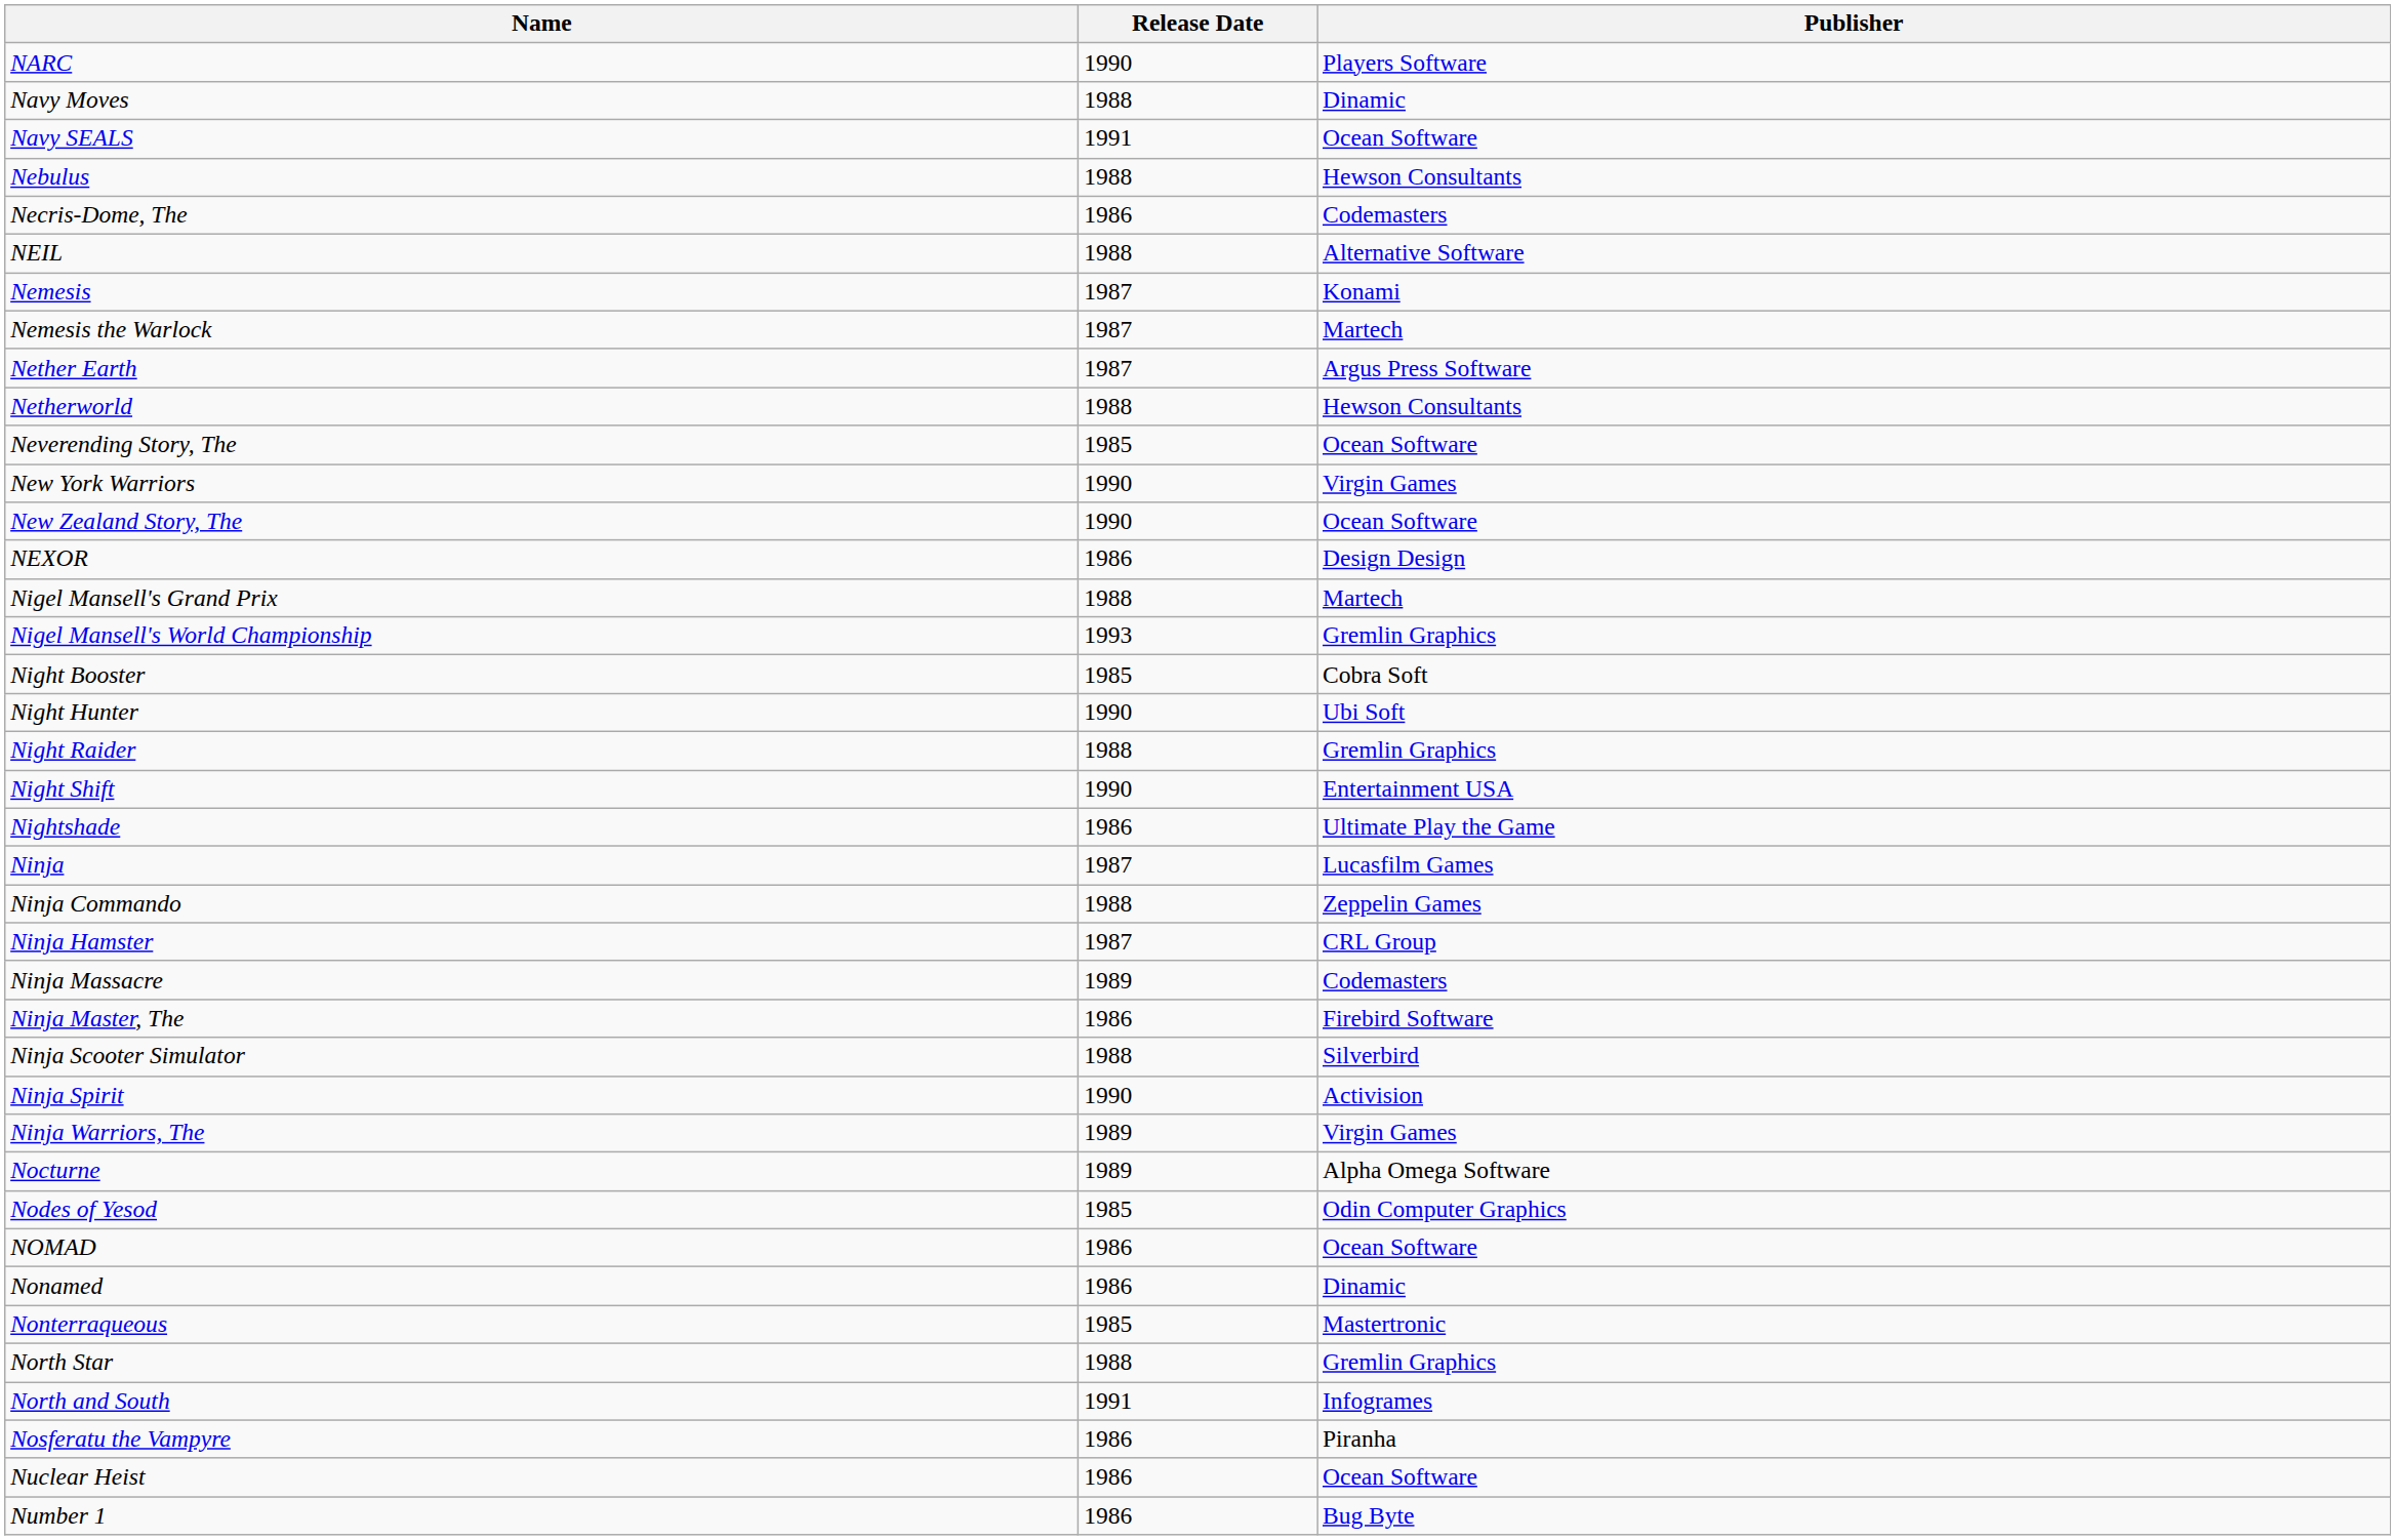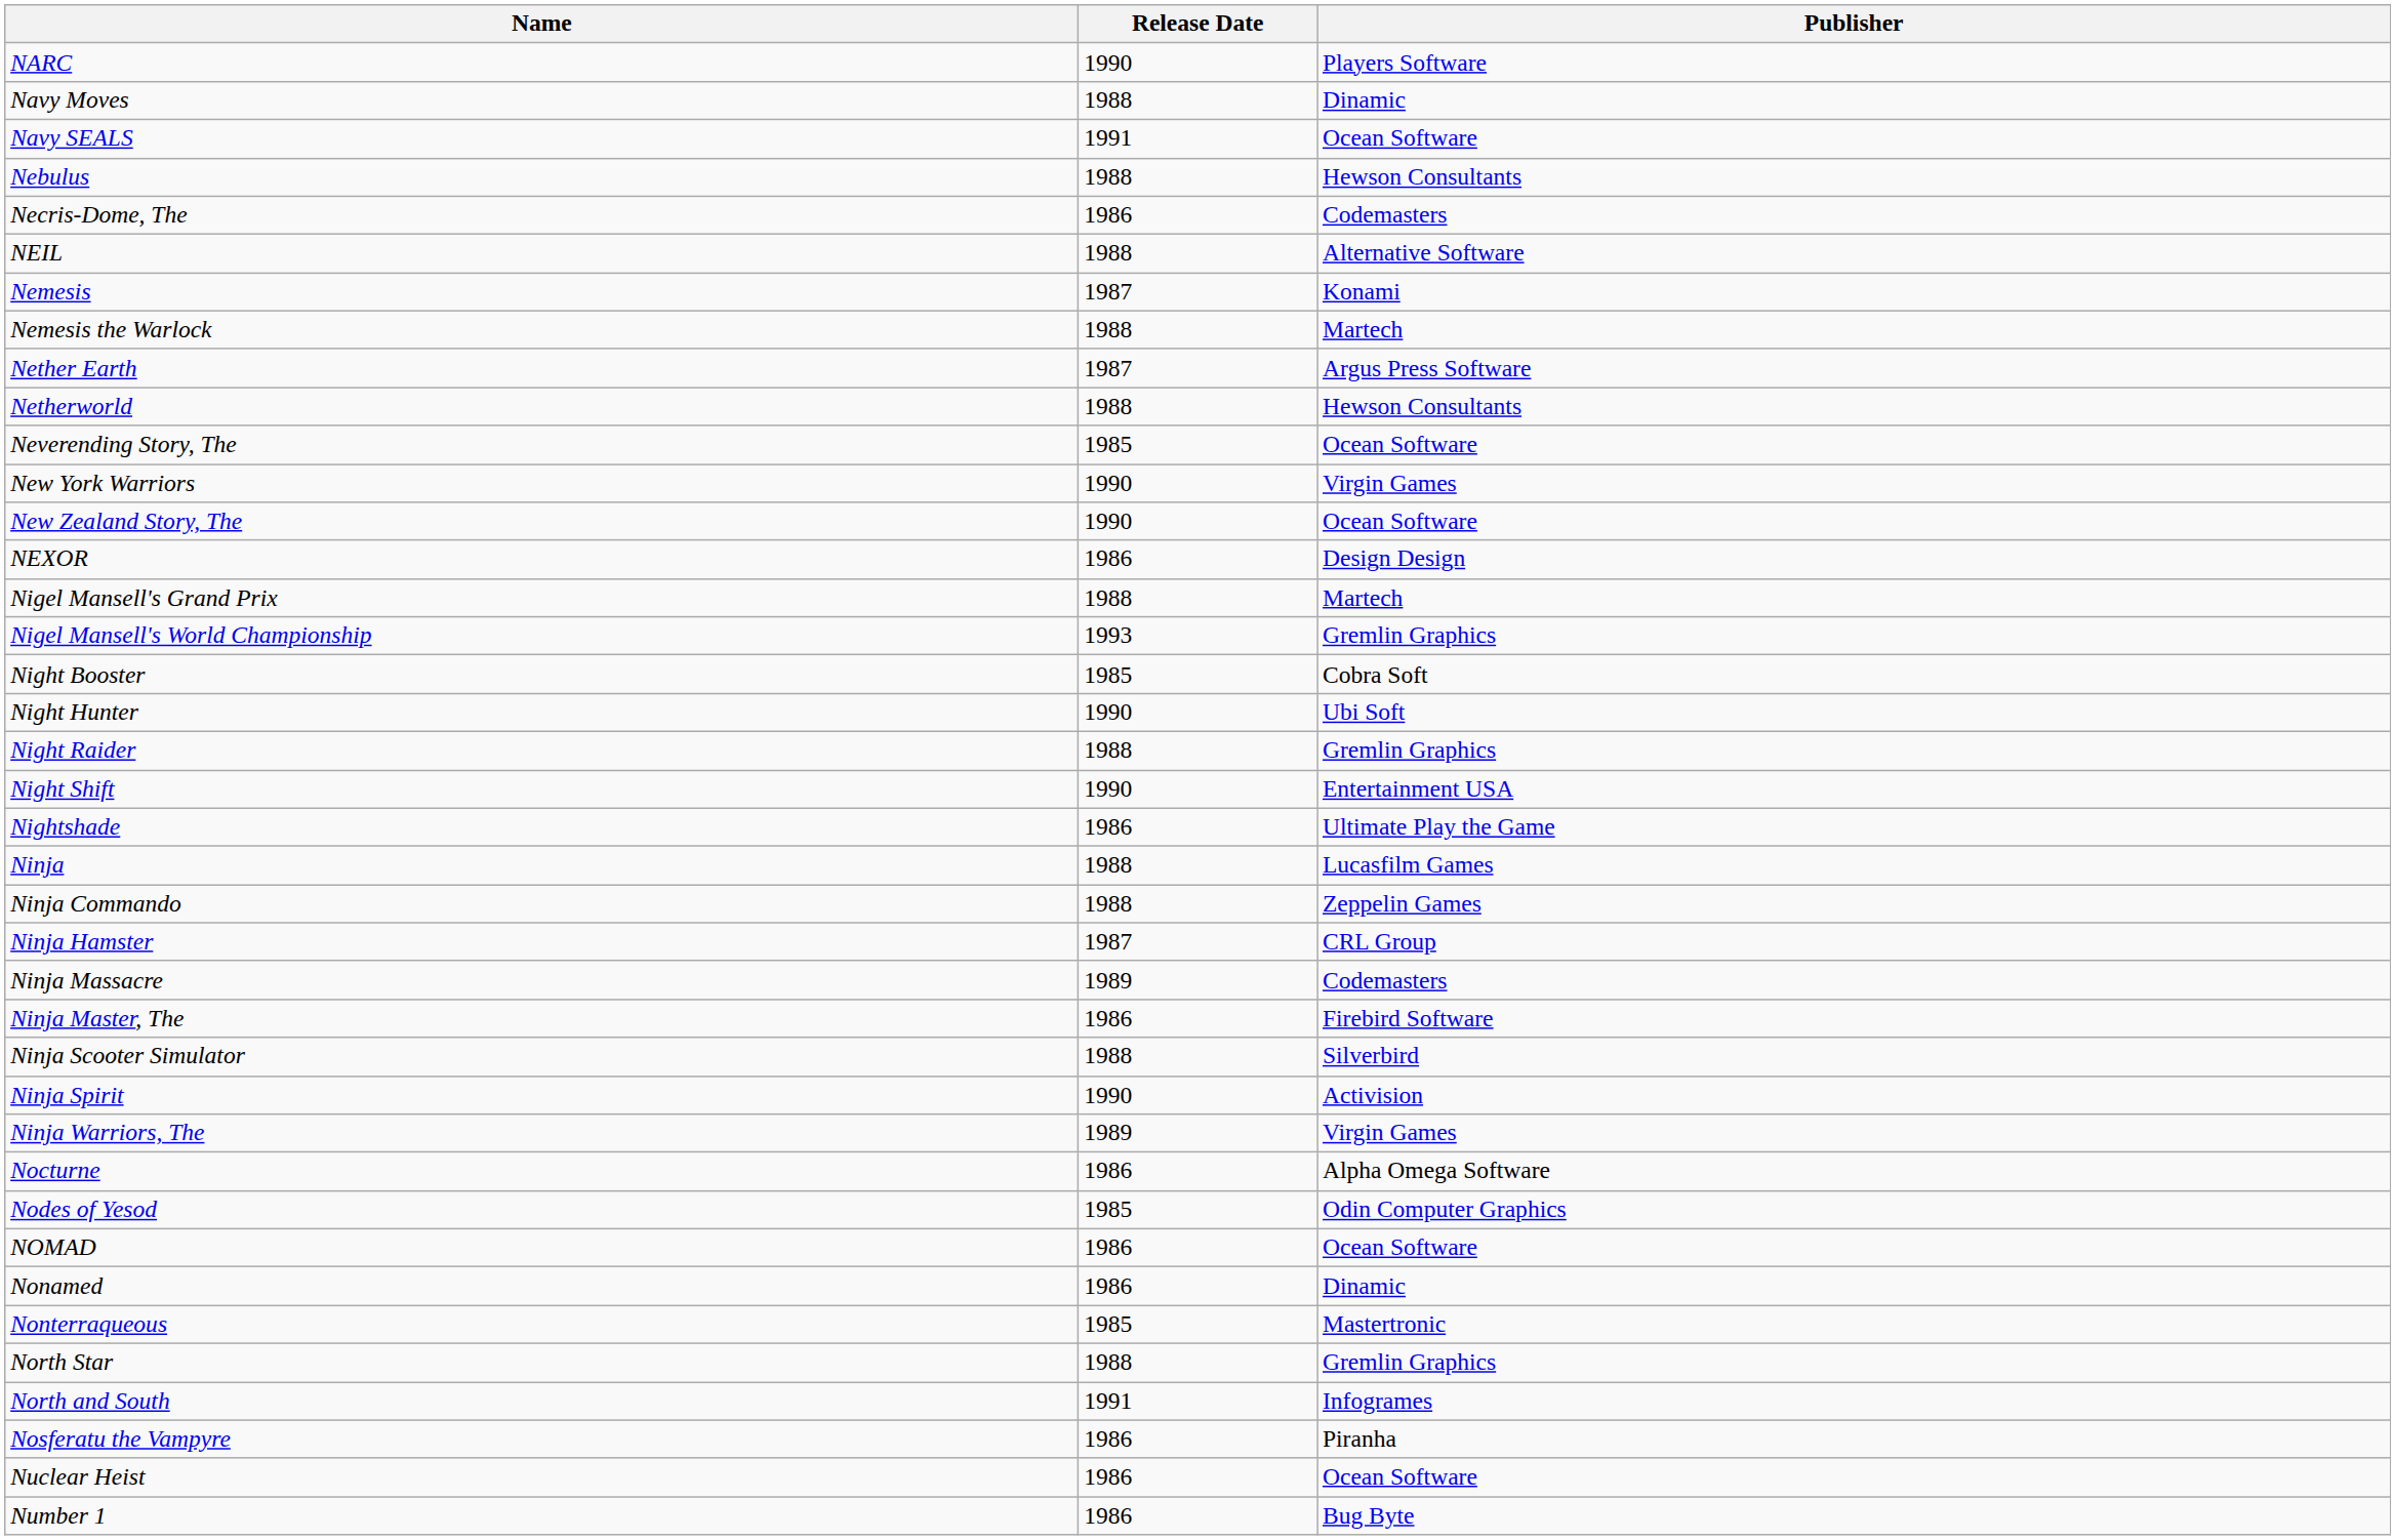 <table class="wikitable sortable" style="width:100%;">
 <tr>
 <th style="width:45%;">Name</th>
 <th style="width:10%;">Release Date</th>
 <th style="width:45%;">Publisher</th>
 </tr>
 <tr>
 <td><em><a href='#'>NARC</a></em></td>
 <td>1990</td>
 <td><a href='#'>Players Software</a></td>
 </tr>
 <tr>
 <td><em>Navy Moves</em></td>
 <td>1988</td>
 <td><a href='#'>Dinamic</a></td>
 </tr>
 <tr>
 <td><em><a href='#'>Navy SEALS</a></em></td>
 <td>1991</td>
 <td><a href='#'>Ocean Software</a></td>
 </tr>
 <tr>
 <td><em><a href='#'>Nebulus</a></em></td>
 <td>1988</td>
 <td><a href='#'>Hewson Consultants</a></td>
 </tr>
 <tr>
 <td><em>Necris-Dome, The</em></td>
 <td>1986</td>
 <td><a href='#'>Codemasters</a></td>
 </tr>
 <tr>
 <td><em>NEIL</em></td>
 <td>1988</td>
 <td><a href='#'>Alternative Software</a></td>
 </tr>
 <tr>
 <td><em><a href='#'>Nemesis</a></em></td>
 <td>1987</td>
 <td><a href='#'>Konami</a></td>
 </tr>
 <tr>
 <td><em>Nemesis the Warlock</em></td>
-<td>1987</td>
+<td>1988</td>
 <td><a href='#'>Martech</a></td>
 </tr>
 <tr>
 <td><em><a href='#'>Nether Earth</a></em></td>
 <td>1987</td>
 <td><a href='#'>Argus Press Software</a></td>
 </tr>
 <tr>
 <td><em><a href='#'>Netherworld</a></em></td>
 <td>1988</td>
 <td><a href='#'>Hewson Consultants</a></td>
 </tr>
 <tr>
 <td><em>Neverending Story, The</em></td>
 <td>1985</td>
 <td><a href='#'>Ocean Software</a></td>
 </tr>
 <tr>
 <td><em>New York Warriors</em></td>
 <td>1990</td>
 <td><a href='#'>Virgin Games</a></td>
 </tr>
 <tr>
 <td><em><a href='#'>New Zealand Story, The</a></em></td>
 <td>1990</td>
 <td><a href='#'>Ocean Software</a></td>
 </tr>
 <tr>
 <td><em>NEXOR</em></td>
 <td>1986</td>
 <td><a href='#'>Design Design</a></td>
 </tr>
 <tr>
 <td><em>Nigel Mansell's Grand Prix</em></td>
 <td>1988</td>
 <td><a href='#'>Martech</a></td>
 </tr>
 <tr>
 <td><em><a href='#'>Nigel Mansell's World Championship</a></em></td>
 <td>1993</td>
 <td><a href='#'>Gremlin Graphics</a></td>
 </tr>
 <tr>
 <td><em>Night Booster</em></td>
 <td>1985</td>
 <td>Cobra Soft</td>
 </tr>
 <tr>
 <td><em>Night Hunter</em></td>
 <td>1990</td>
 <td><a href='#'>Ubi Soft</a></td>
 </tr>
 <tr>
 <td><em><a href='#'>Night Raider</a></em></td>
 <td>1988</td>
 <td><a href='#'>Gremlin Graphics</a></td>
 </tr>
 <tr>
 <td><em><a href='#'>Night Shift</a></em></td>
 <td>1990</td>
 <td><a href='#'>Entertainment USA</a></td>
 </tr>
 <tr>
 <td><em><a href='#'>Nightshade</a></em></td>
 <td>1986</td>
 <td><a href='#'>Ultimate Play the Game</a></td>
 </tr>
 <tr>
 <td><em><a href='#'>Ninja</a></em></td>
-<td>1987</td>
+<td>1988</td>
 <td><a href='#'>Lucasfilm Games</a></td>
 </tr>
 <tr>
 <td><em>Ninja Commando</em></td>
 <td>1988</td>
 <td><a href='#'>Zeppelin Games</a></td>
 </tr>
 <tr>
 <td><em><a href='#'>Ninja Hamster</a></em></td>
 <td>1987</td>
 <td><a href='#'>CRL Group</a></td>
 </tr>
 <tr>
 <td><em>Ninja Massacre</em></td>
 <td>1989</td>
 <td><a href='#'>Codemasters</a></td>
 </tr>
 <tr>
 <td><em><a href='#'>Ninja Master</a>, The</em></td>
 <td>1986</td>
 <td><a href='#'>Firebird Software</a></td>
 </tr>
 <tr>
 <td><em>Ninja Scooter Simulator</em></td>
 <td>1988</td>
 <td><a href='#'>Silverbird</a></td>
 </tr>
 <tr>
 <td><em><a href='#'>Ninja Spirit</a></em></td>
 <td>1990</td>
 <td><a href='#'>Activision</a></td>
 </tr>
 <tr>
 <td><em><a href='#'>Ninja Warriors, The</a></em></td>
 <td>1989</td>
 <td><a href='#'>Virgin Games</a></td>
 </tr>
 <tr>
 <td><em><a href='#'>Nocturne</a></em></td>
-<td>1989</td>
+<td>1986</td>
 <td>Alpha Omega Software</td>
 </tr>
 <tr>
 <td><em><a href='#'>Nodes of Yesod</a></em></td>
 <td>1985</td>
 <td><a href='#'>Odin Computer Graphics</a></td>
 </tr>
 <tr>
 <td><em>NOMAD</em></td>
 <td>1986</td>
 <td><a href='#'>Ocean Software</a></td>
 </tr>
 <tr>
 <td><em>Nonamed</em></td>
 <td>1986</td>
 <td><a href='#'>Dinamic</a></td>
 </tr>
 <tr>
 <td><em><a href='#'>Nonterraqueous</a></em></td>
 <td>1985</td>
 <td><a href='#'>Mastertronic</a></td>
 </tr>
 <tr>
 <td><em>North Star</em></td>
 <td>1988</td>
 <td><a href='#'>Gremlin Graphics</a></td>
 </tr>
 <tr>
 <td><em><a href='#'>North and South</a></em></td>
 <td>1991</td>
 <td><a href='#'>Infogrames</a></td>
 </tr>
 <tr>
 <td><em><a href='#'>Nosferatu the Vampyre</a></em></td>
 <td>1986</td>
 <td>Piranha</td>
 </tr>
 <tr>
 <td><em>Nuclear Heist</em></td>
 <td>1986</td>
 <td><a href='#'>Ocean Software</a></td>
 </tr>
 <tr>
 <td><em>Number 1</em></td>
 <td>1986</td>
 <td><a href='#'>Bug Byte</a></td>
 </tr>
 </table>
